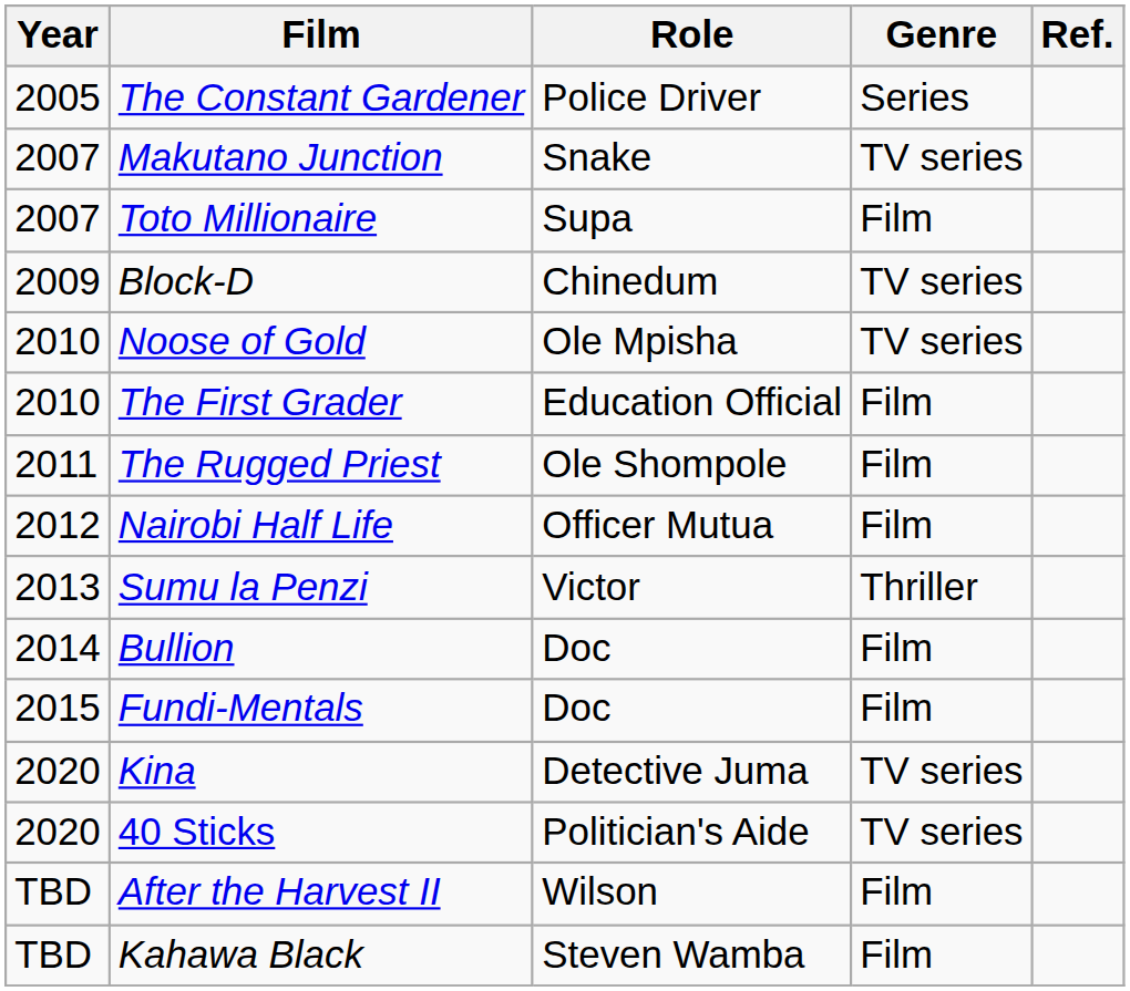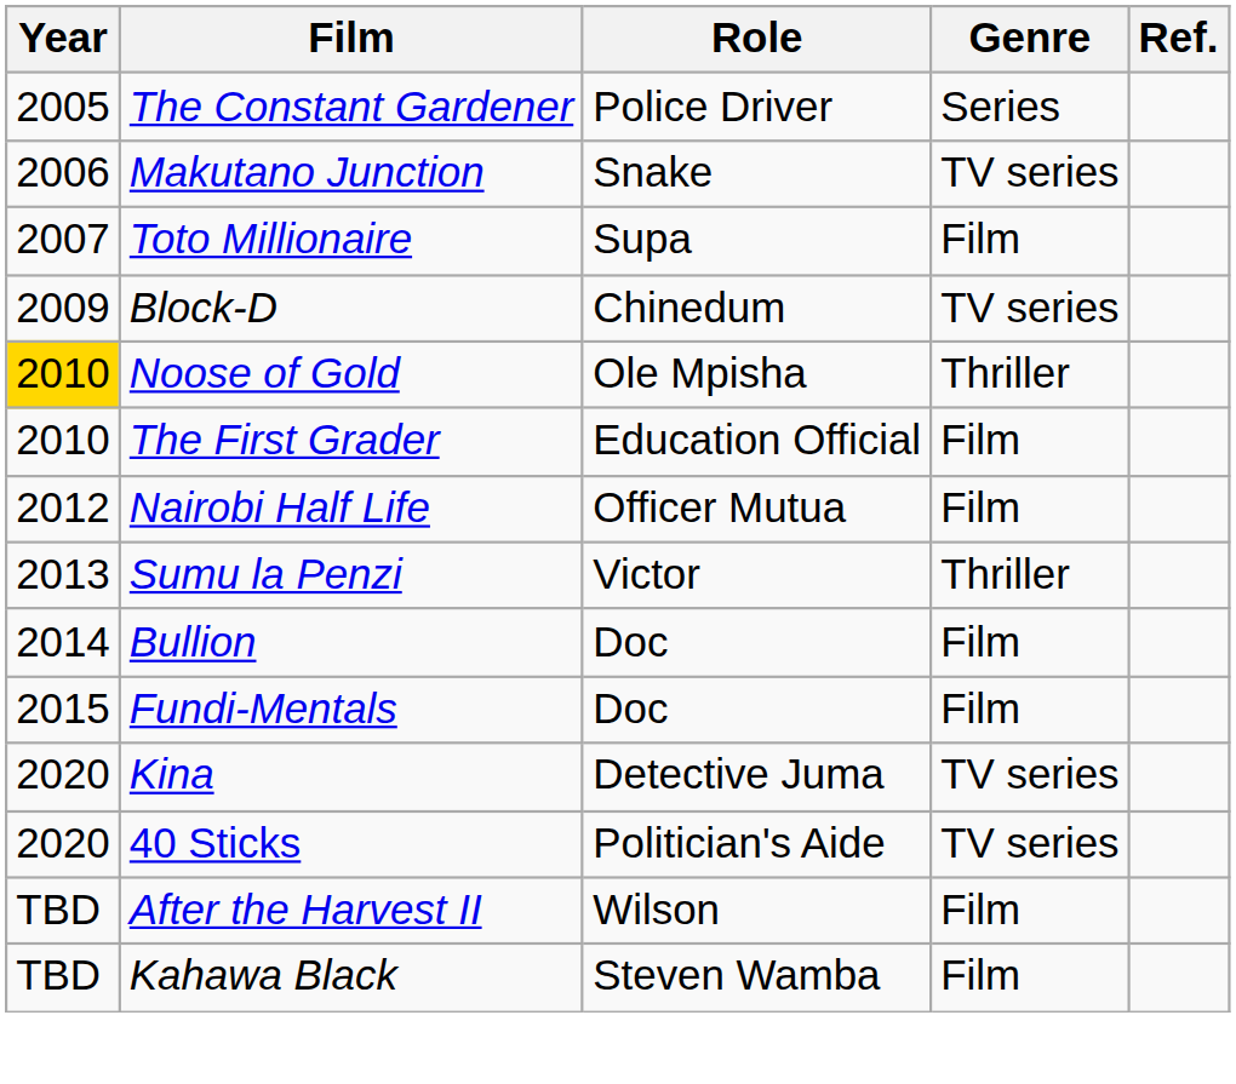 <table class="wikitable">
 <tr>
 <th>Year</th>
 <th>Film</th>
 <th>Role</th>
 <th>Genre</th>
 <th>Ref.</th>
 </tr>
 <tr>
 <td>2005</td>
 <td><em><a href='#'>The Constant Gardener</a></em></td>
 <td>Police Driver</td>
 <td>Series</td>
 <td></td>
 </tr>
 <tr>
-<td>2007</td>
+<td>2006</td>
 <td><em><a href='#'>Makutano Junction</a></em></td>
 <td>Snake</td>
 <td>TV series</td>
 <td></td>
 </tr>
 <tr>
 <td>2007</td>
 <td><em><a href='#'>Toto Millionaire</a></em></td>
 <td>Supa</td>
 <td>Film</td>
 <td></td>
 </tr>
 <tr>
 <td>2009</td>
 <td><em>Block-D</em></td>
 <td>Chinedum</td>
 <td>TV series</td>
 <td></td>
 </tr>
 <tr>
-<td>2010</td>
+<td style="background: gold;">2010</td>
 <td><em><a href='#'>Noose of Gold</a></em></td>
 <td>Ole Mpisha</td>
-<td>TV series</td>
+<td>Thriller</td>
 <td></td>
 </tr>
 <tr>
 <td>2010</td>
 <td><em><a href='#'>The First Grader</a></em></td>
 <td>Education Official</td>
-<td>Film</td>
-<td></td>
-</tr>
-<tr>
-<td>2011</td>
-<td><em><a href='#'>The Rugged Priest</a></em></td>
-<td>Ole Shompole</td>
 <td>Film</td>
 <td></td>
 </tr>
 <tr>
 <td>2012</td>
 <td><em><a href='#'>Nairobi Half Life</a></em></td>
 <td>Officer Mutua</td>
 <td>Film</td>
 <td></td>
 </tr>
 <tr>
 <td>2013</td>
 <td><em><a href='#'>Sumu la Penzi</a></em></td>
 <td>Victor</td>
 <td>Thriller</td>
 <td></td>
 </tr>
 <tr>
 <td>2014</td>
 <td><em><a href='#'>Bullion</a></em></td>
 <td>Doc</td>
 <td>Film</td>
 <td></td>
 </tr>
 <tr>
 <td>2015</td>
 <td><em><a href='#'>Fundi-Mentals</a></em></td>
 <td>Doc</td>
 <td>Film</td>
 <td></td>
 </tr>
 <tr>
 <td>2020</td>
 <td><em><a href='#'>Kina</a></em></td>
 <td>Detective Juma</td>
 <td>TV series</td>
 <td></td>
 </tr>
 <tr>
 <td>2020</td>
 <td><a href='#'>40 Sticks</a></td>
 <td>Politician's Aide</td>
 <td>TV series</td>
 <td></td>
 </tr>
 <tr>
 <td>TBD</td>
 <td><em><a href='#'>After the Harvest II</a></em></td>
 <td>Wilson</td>
 <td>Film</td>
 <td></td>
 </tr>
 <tr>
 <td>TBD</td>
 <td><em>Kahawa Black</em></td>
 <td>Steven Wamba</td>
 <td>Film</td>
 <td></td>
 </tr>
 </table>
